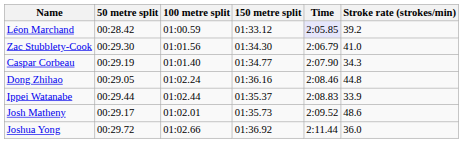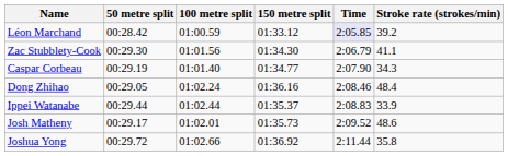 <table class="wikitable sortable mw-collapsible">
 <tr>
 <th scope="col">Name</th>
 <th scope="col">50 metre split</th>
 <th scope="col">100 metre split</th>
 <th scope="col">150 metre split</th>
 <th scope="col">Time</th>
 <th scope="col">Stroke rate (strokes/min)</th>
 </tr>
 <tr>
 <td><a href='#'>Léon Marchand</a></td>
 <td>00:28.42</td>
 <td>01:00.59</td>
 <td>01:33.12</td>
 <td style="background: lavender;">2:05.85</td>
 <td>39.2</td>
 </tr>
 <tr>
 <td><a href='#'>Zac Stubblety-Cook</a></td>
 <td>00:29.30</td>
 <td>01:01.56</td>
 <td>01:34.30</td>
 <td>2:06.79</td>
-<td>41.0</td>
+<td>41.1</td>
 </tr>
 <tr>
 <td><a href='#'>Caspar Corbeau</a></td>
 <td>00:29.19</td>
 <td>01:01.40</td>
 <td>01:34.77</td>
 <td>2:07.90</td>
 <td>34.3</td>
 </tr>
 <tr>
 <td><a href='#'>Dong Zhihao</a></td>
 <td>00:29.05</td>
 <td>01:02.24</td>
 <td>01:36.16</td>
 <td>2:08.46</td>
-<td>44.8</td>
+<td>48.4</td>
 </tr>
 <tr>
 <td><a href='#'>Ippei Watanabe</a></td>
 <td>00:29.44</td>
 <td>01:02.44</td>
 <td>01:35.37</td>
 <td>2:08.83</td>
 <td>33.9</td>
 </tr>
 <tr>
 <td><a href='#'>Josh Matheny</a></td>
 <td>00:29.17</td>
 <td>01:02.01</td>
 <td>01:35.73</td>
 <td>2:09.52</td>
 <td>48.6</td>
 </tr>
 <tr>
 <td><a href='#'>Joshua Yong</a></td>
 <td>00:29.72</td>
 <td>01:02.66</td>
 <td>01:36.92</td>
 <td>2:11.44</td>
-<td>36.0</td>
+<td>35.8</td>
 </tr>
 </table>
